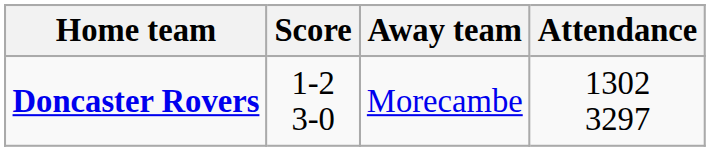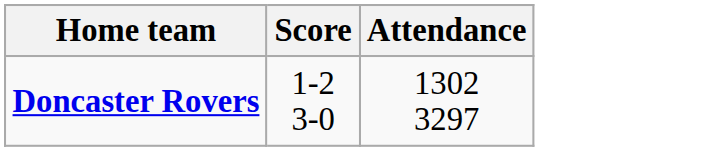 <table class="wikitable" style="text-align: center">
 <tr>
 <th>Home team</th>
 <th>Score</th>
-<th>Away team</th>
 <th>Attendance</th>
 </tr>
 <tr>
 <td><strong><a href='#'>Doncaster Rovers</a></strong></td>
 <td>1-2<br>3-0</td>
-<td><a href='#'>Morecambe</a></td>
 <td>1302<br>3297</td>
 </tr>
 </table>
